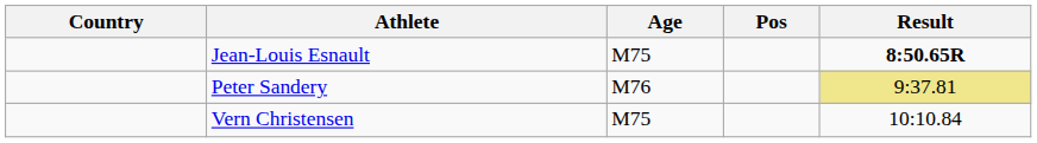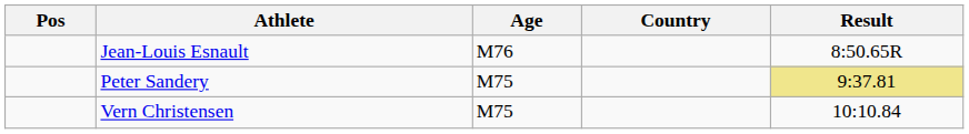 <table class="wikitable"  style="text-align:center; width:50%;">
 <tr>
-<th>Country</th>
+<th>Pos</th>
 <th>Athlete</th>
 <th>Age</th>
-<th>Pos</th>
+<th>Country</th>
 <th>Result</th>
 </tr>
 <tr>
+<td align=center></td>
+<td align=left><a href='#'>Jean-Louis Esnault</a></td>
+<td align=left>M76</td>
 <td align=left></td>
-<td align=left><a href='#'>Jean-Louis Esnault</a></td>
-<td align=left>M75</td>
-<td align=center></td>
-<td><strong>8:50.65R</strong></td>
+<td>8:50.65R</td>
 </tr>
 <tr>
+<td align=center></td>
+<td align=left><a href='#'>Peter Sandery</a></td>
+<td align=left>M75</td>
 <td align=left></td>
-<td align=left><a href='#'>Peter Sandery</a></td>
-<td align=left>M76</td>
-<td align=center></td>
 <td style="background: khaki;">9:37.81</td>
 </tr>
 <tr>
-<td align=left></td>
+<td align=center></td>
 <td align=left><a href='#'>Vern Christensen</a></td>
 <td align=left>M75</td>
-<td align=center></td>
+<td align=left></td>
 <td>10:10.84</td>
 </tr>
 </table>
